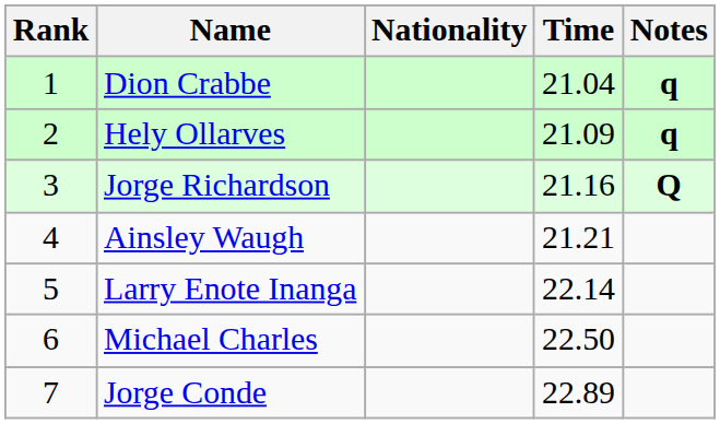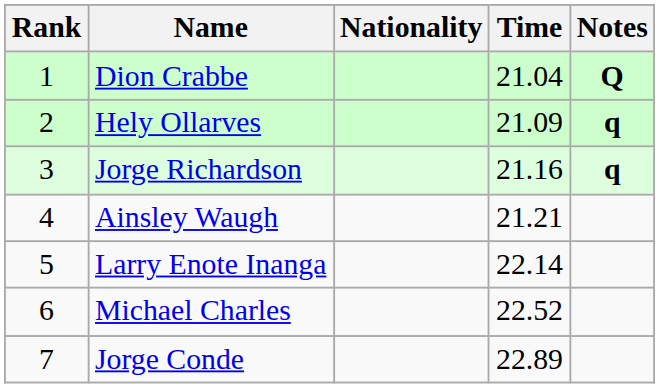 <table class="wikitable sortable" style="text-align:center">
 <tr>
 <th>Rank</th>
 <th>Name</th>
 <th>Nationality</th>
 <th>Time</th>
 <th>Notes</th>
 </tr>
 <tr bgcolor=ccffcc>
 <td>1</td>
 <td align=left><a href='#'>Dion Crabbe</a></td>
 <td align=left></td>
 <td>21.04</td>
-<td><strong>q</strong></td>
+<td><strong>Q</strong></td>
 </tr>
 <tr bgcolor=ccffcc>
 <td>2</td>
 <td align=left><a href='#'>Hely Ollarves</a></td>
 <td align=left></td>
 <td>21.09</td>
 <td><strong>q</strong></td>
 </tr>
 <tr bgcolor=ddffdd>
 <td>3</td>
 <td align=left><a href='#'>Jorge Richardson</a></td>
 <td align=left></td>
 <td>21.16</td>
-<td><strong>Q</strong></td>
+<td><strong>q</strong></td>
 </tr>
 <tr>
 <td>4</td>
 <td align=left><a href='#'>Ainsley Waugh</a></td>
 <td align=left></td>
 <td>21.21</td>
 <td></td>
 </tr>
 <tr>
 <td>5</td>
 <td align=left><a href='#'>Larry Enote Inanga</a></td>
 <td align=left></td>
 <td>22.14</td>
 <td></td>
 </tr>
 <tr>
 <td>6</td>
 <td align=left><a href='#'>Michael Charles</a></td>
 <td align=left></td>
-<td>22.50</td>
+<td>22.52</td>
 <td></td>
 </tr>
 <tr>
 <td>7</td>
 <td align=left><a href='#'>Jorge Conde</a></td>
 <td align=left></td>
 <td>22.89</td>
 <td></td>
 </tr>
 </table>
